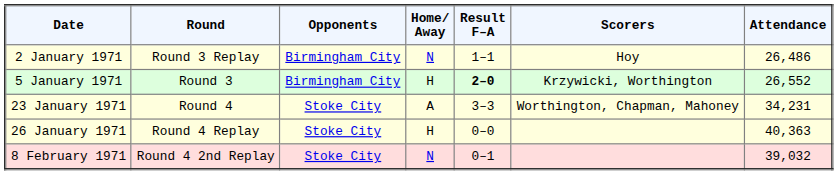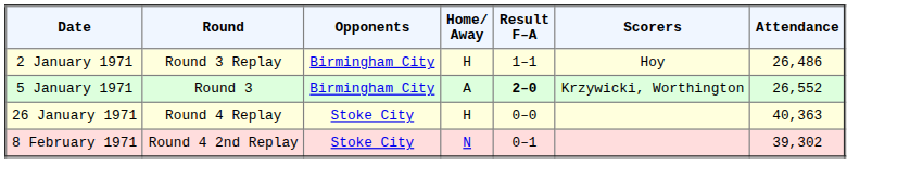 <table border="2" cellpadding="4" style="border-collapse:collapse; text-align:center; font-size:smaller;">
 <tr style="background:#f0f6ff;">
 <th><strong>Date</strong></th>
 <th><strong>Round</strong></th>
 <th><strong>Opponents</strong></th>
 <th><strong>Home/<br>Away</strong></th>
 <th><strong>Result<br>F–A</strong></th>
 <th><strong>Scorers</strong></th>
 <th><strong>Attendance</strong></th>
 </tr>
 <tr bgcolor="#ffffdd">
 <td>2 January 1971</td>
 <td>Round 3 Replay</td>
 <td><a href='#'>Birmingham City</a></td>
-<td><a href='#'>N</a></td>
+<td>H</td>
 <td>1–1</td>
 <td>Hoy</td>
 <td>26,486</td>
 </tr>
 <tr bgcolor="#ddffdd">
 <td>5 January 1971</td>
 <td>Round 3</td>
 <td><a href='#'>Birmingham City</a></td>
-<td>H</td>
+<td>A</td>
 <td><strong>2–0</strong></td>
 <td>Krzywicki, Worthington</td>
 <td>26,552</td>
-</tr>
-<tr bgcolor="#ffffdd">
-<td>23 January 1971</td>
-<td>Round 4</td>
-<td><a href='#'>Stoke City</a></td>
-<td>A</td>
-<td>3–3</td>
-<td>Worthington, Chapman, Mahoney</td>
-<td>34,231</td>
 </tr>
 <tr bgcolor="#ffffdd">
 <td>26 January 1971</td>
 <td>Round 4 Replay</td>
 <td><a href='#'>Stoke City</a></td>
 <td>H</td>
 <td>0–0</td>
 <td></td>
 <td>40,363</td>
 </tr>
 <tr bgcolor="#ffdddd">
 <td>8 February 1971</td>
 <td>Round 4 2nd Replay</td>
 <td><a href='#'>Stoke City</a></td>
 <td><a href='#'>N</a></td>
 <td>0–1</td>
 <td></td>
-<td>39,032</td>
+<td>39,302</td>
 </tr>
 </table>
